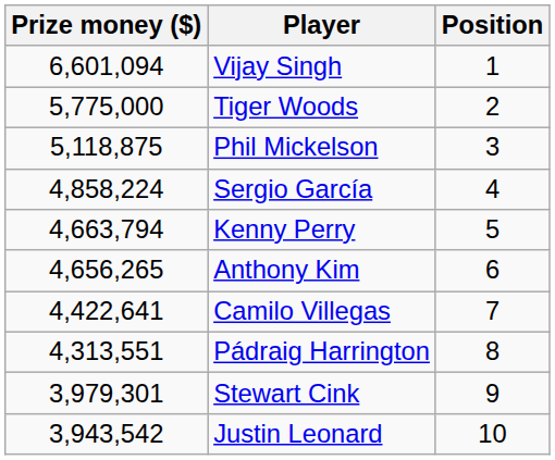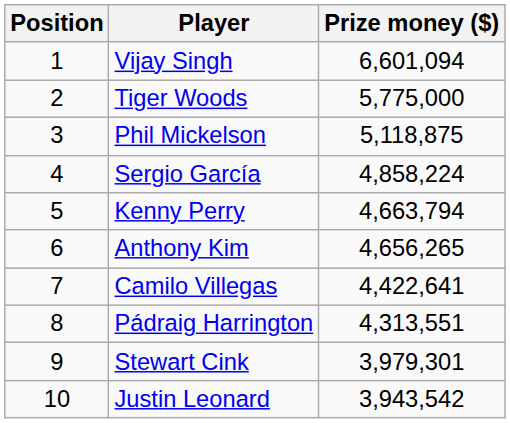 <table class="wikitable">
 <tr>
+<th>Position</th>
+<th>Player</th>
 <th>Prize money ($)</th>
-<th>Player</th>
-<th>Position</th>
 </tr>
 <tr>
+<td align=center>1</td>
+<td> <a href='#'>Vijay Singh</a></td>
 <td align=center>6,601,094</td>
-<td> <a href='#'>Vijay Singh</a></td>
-<td align=center>1</td>
 </tr>
 <tr>
+<td align=center>2</td>
+<td> <a href='#'>Tiger Woods</a></td>
 <td align=center>5,775,000</td>
-<td> <a href='#'>Tiger Woods</a></td>
-<td align=center>2</td>
 </tr>
 <tr>
+<td align=center>3</td>
+<td> <a href='#'>Phil Mickelson</a></td>
 <td align=center>5,118,875</td>
-<td> <a href='#'>Phil Mickelson</a></td>
-<td align=center>3</td>
 </tr>
 <tr>
+<td align=center>4</td>
+<td> <a href='#'>Sergio García</a></td>
 <td align=center>4,858,224</td>
-<td> <a href='#'>Sergio García</a></td>
-<td align=center>4</td>
 </tr>
 <tr>
+<td align=center>5</td>
+<td> <a href='#'>Kenny Perry</a></td>
 <td align=center>4,663,794</td>
-<td> <a href='#'>Kenny Perry</a></td>
-<td align=center>5</td>
 </tr>
 <tr>
+<td align=center>6</td>
+<td> <a href='#'>Anthony Kim</a></td>
 <td align=center>4,656,265</td>
-<td> <a href='#'>Anthony Kim</a></td>
-<td align=center>6</td>
 </tr>
 <tr>
+<td align=center>7</td>
+<td> <a href='#'>Camilo Villegas</a></td>
 <td align=center>4,422,641</td>
-<td> <a href='#'>Camilo Villegas</a></td>
-<td align=center>7</td>
 </tr>
 <tr>
+<td align=center>8</td>
+<td> <a href='#'>Pádraig Harrington</a></td>
 <td align=center>4,313,551</td>
-<td> <a href='#'>Pádraig Harrington</a></td>
-<td align=center>8</td>
 </tr>
 <tr>
+<td align=center>9</td>
+<td> <a href='#'>Stewart Cink</a></td>
 <td align=center>3,979,301</td>
-<td> <a href='#'>Stewart Cink</a></td>
-<td align=center>9</td>
 </tr>
 <tr>
+<td align=center>10</td>
+<td> <a href='#'>Justin Leonard</a></td>
 <td align=center>3,943,542</td>
-<td> <a href='#'>Justin Leonard</a></td>
-<td align=center>10</td>
 </tr>
 </table>
